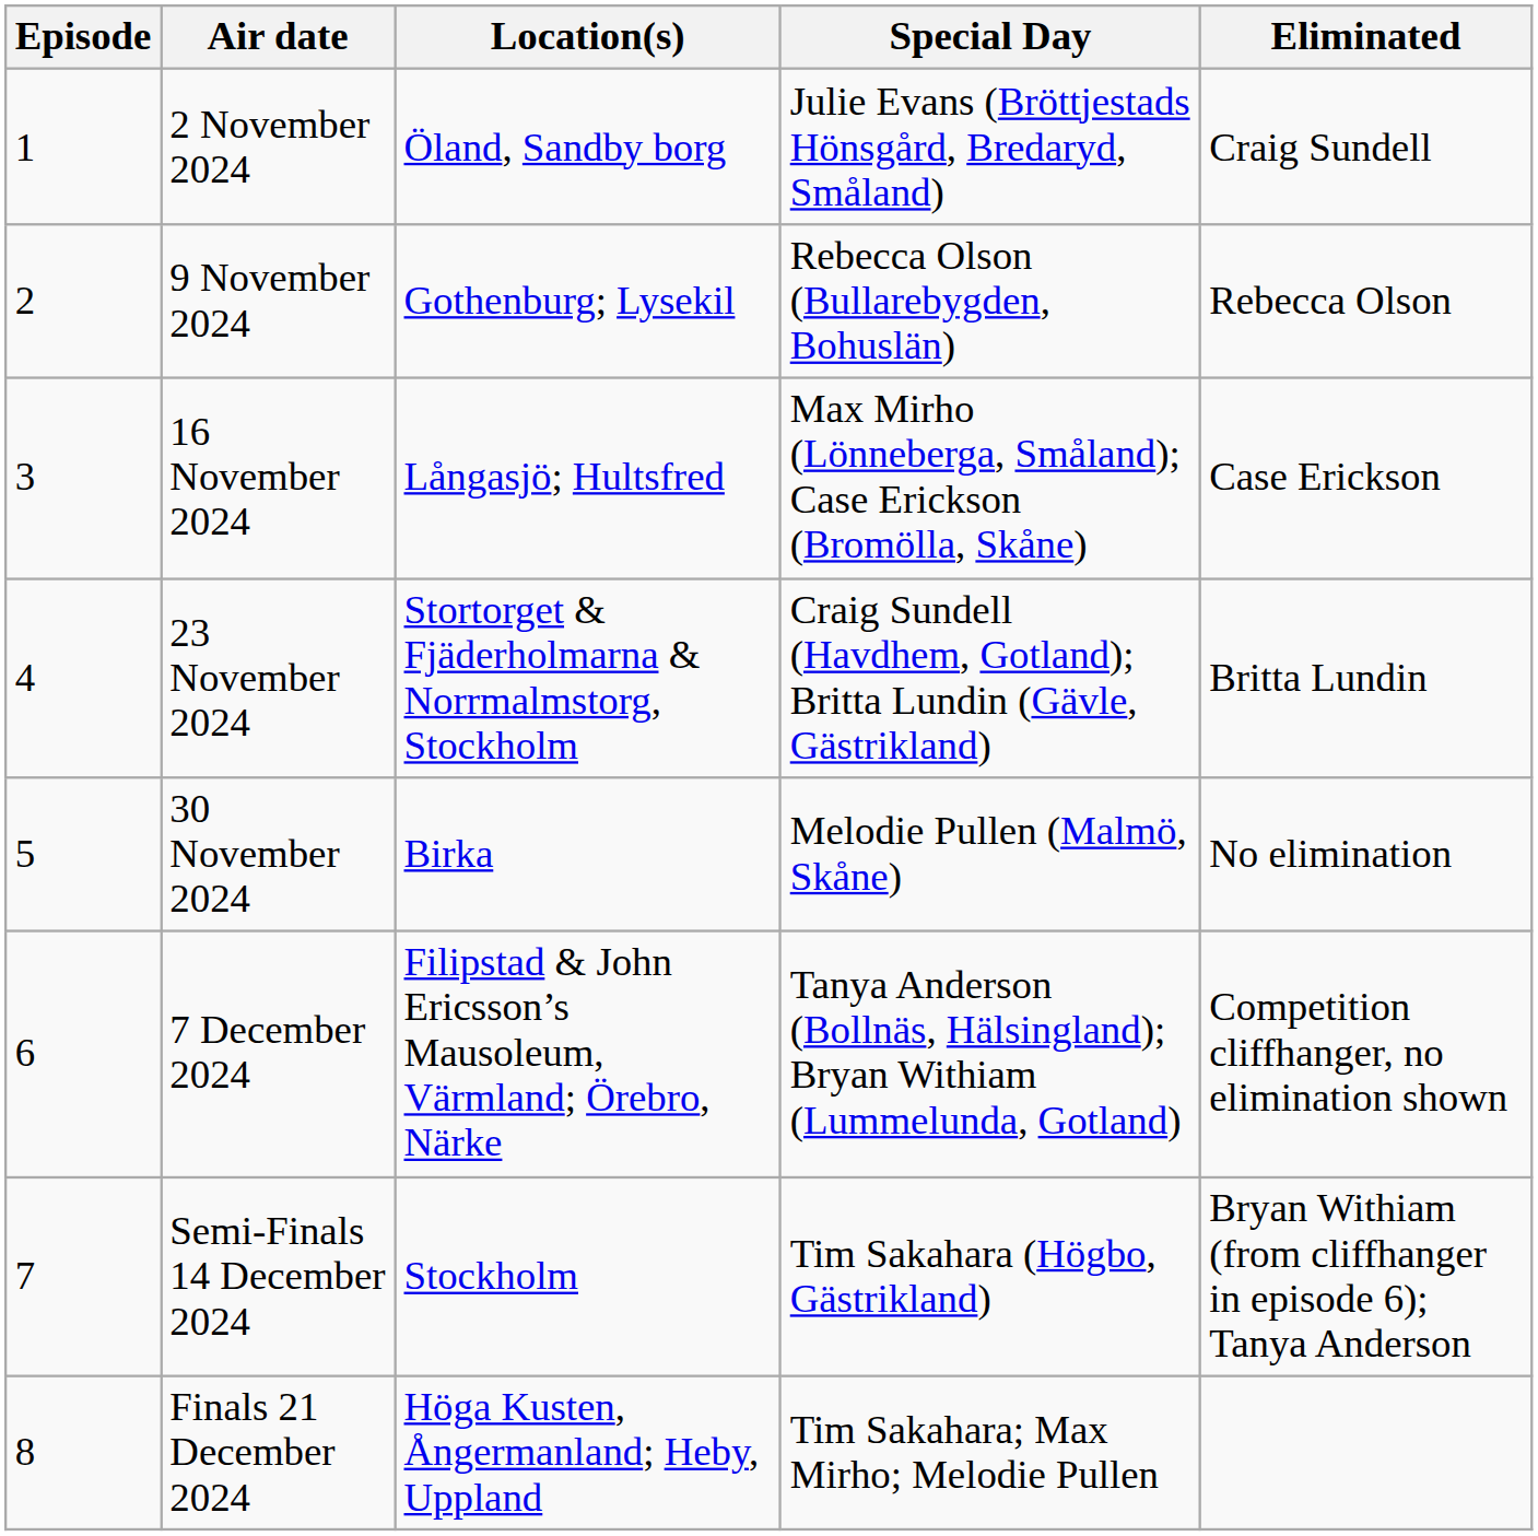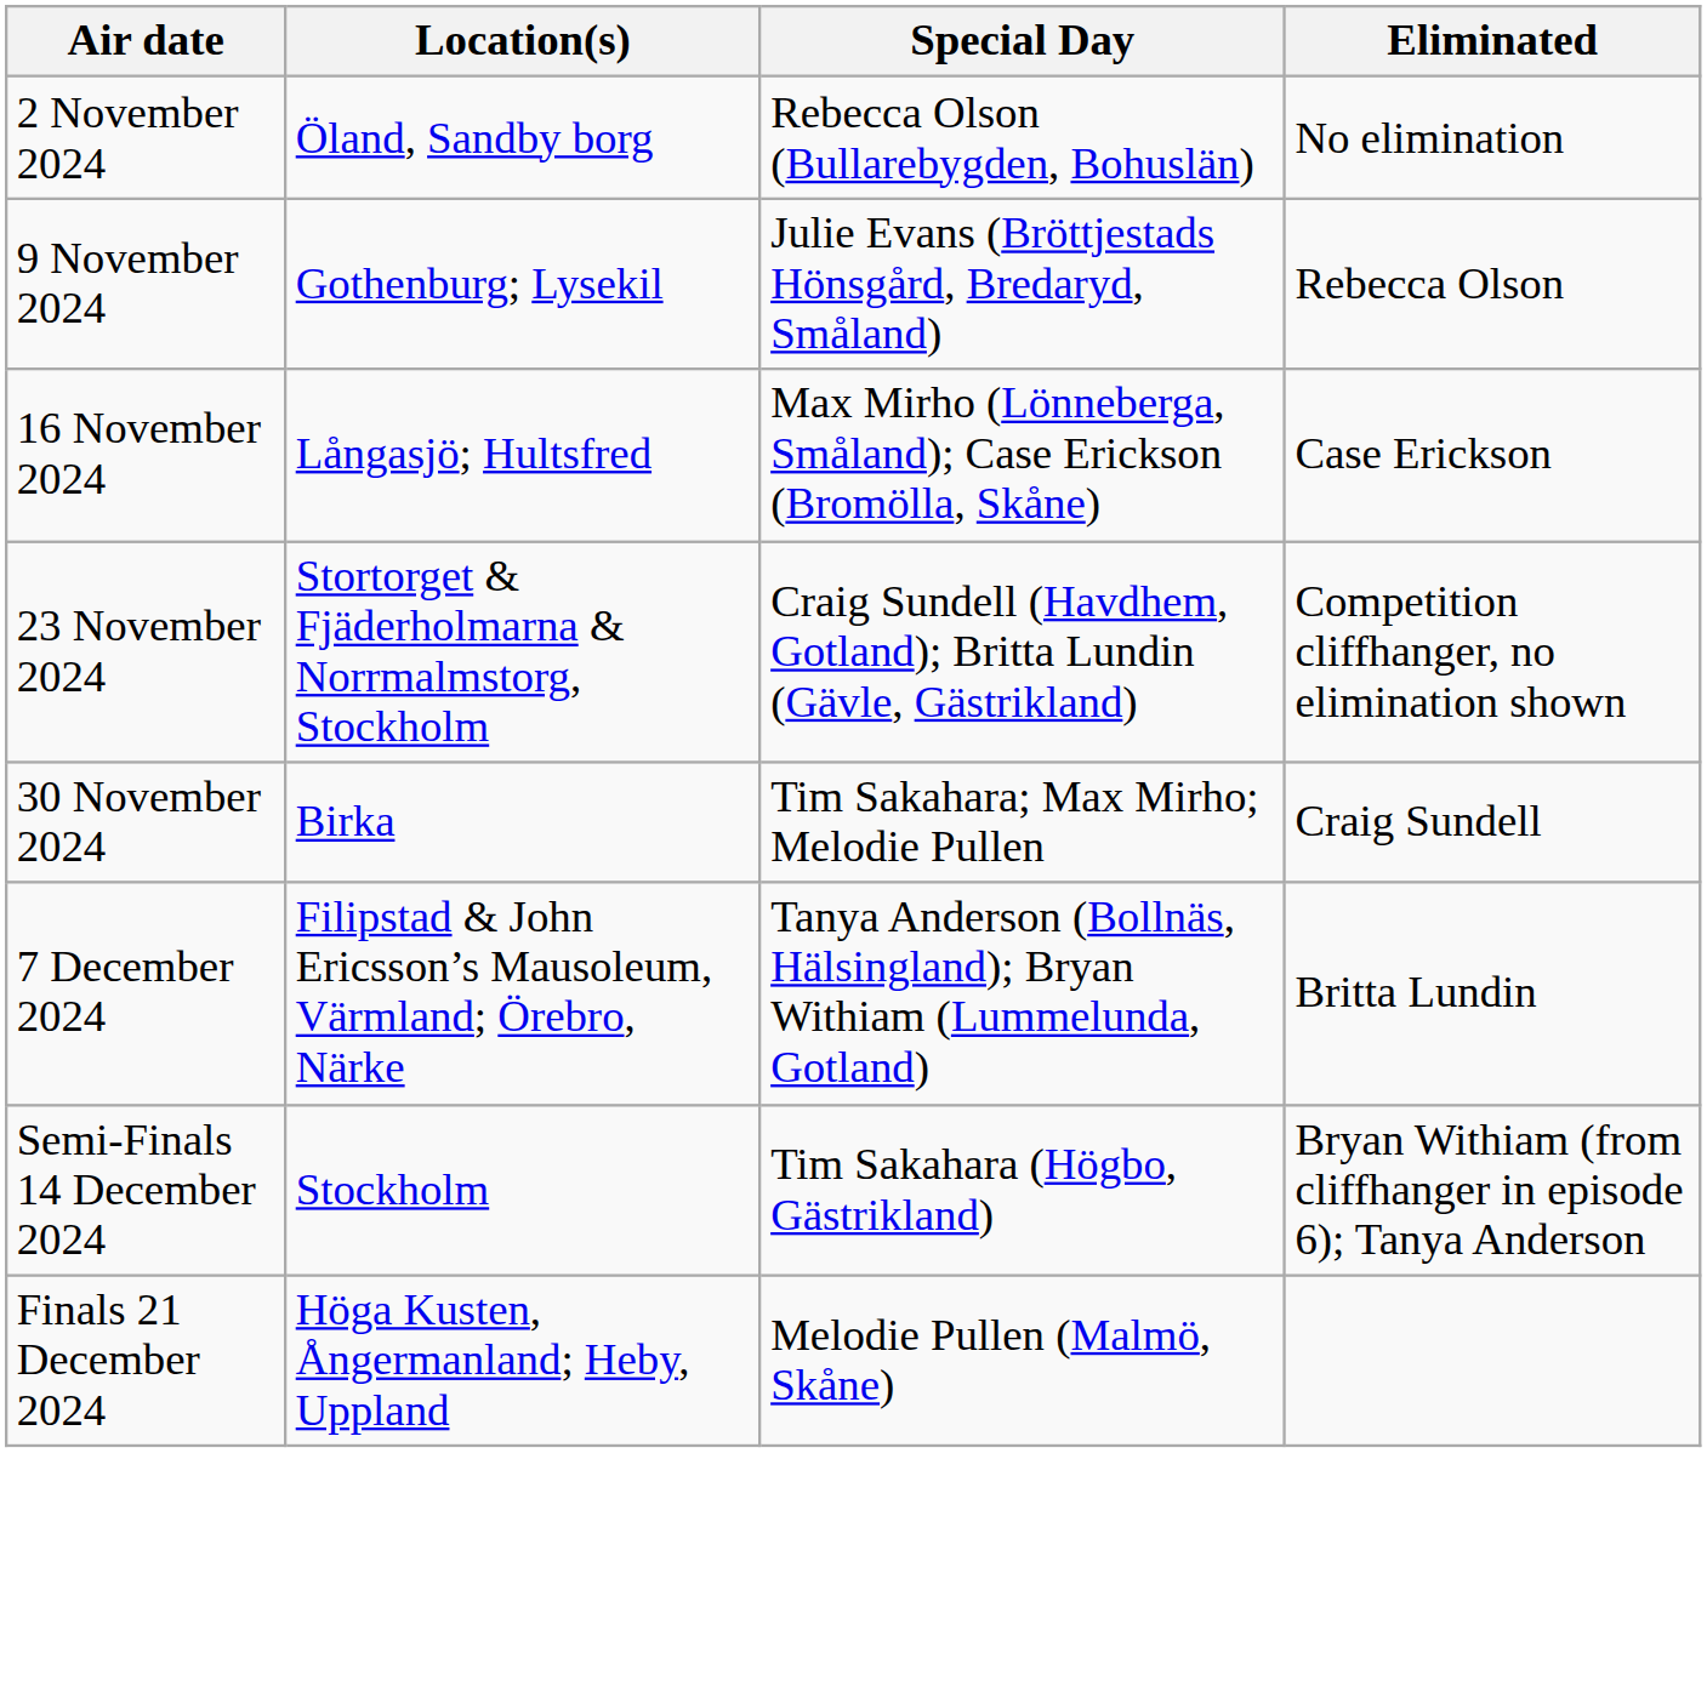 <table class="wikitable">
 <tr>
-<th>Episode</th>
 <th>Air date</th>
 <th>Location(s)</th>
 <th>Special Day</th>
 <th>Eliminated</th>
 </tr>
 <tr>
-<td>1</td>
 <td>2 November 2024</td>
 <td><a href='#'>Öland</a>, <a href='#'>Sandby borg</a></td>
-<td>Julie Evans (<a href='#'>Bröttjestads Hönsgård</a>, <a href='#'>Bredaryd</a>, <a href='#'>Småland</a>)</td>
-<td>Craig Sundell</td>
+<td>Rebecca Olson (<a href='#'>Bullarebygden</a>, <a href='#'>Bohuslän</a>)</td>
+<td>No elimination</td>
 </tr>
 <tr>
-<td>2</td>
 <td>9 November 2024</td>
 <td><a href='#'>Gothenburg</a>; <a href='#'>Lysekil</a></td>
-<td>Rebecca Olson (<a href='#'>Bullarebygden</a>, <a href='#'>Bohuslän</a>)</td>
+<td>Julie Evans (<a href='#'>Bröttjestads Hönsgård</a>, <a href='#'>Bredaryd</a>, <a href='#'>Småland</a>)</td>
 <td>Rebecca Olson</td>
 </tr>
 <tr>
-<td>3</td>
 <td>16 November 2024</td>
 <td><a href='#'>Långasjö</a>; <a href='#'>Hultsfred</a></td>
 <td>Max Mirho (<a href='#'>Lönneberga</a>, <a href='#'>Småland</a>); Case Erickson (<a href='#'>Bromölla</a>, <a href='#'>Skåne</a>)</td>
 <td>Case Erickson</td>
 </tr>
 <tr>
-<td>4</td>
 <td>23 November 2024</td>
 <td><a href='#'>Stortorget</a> & <a href='#'>Fjäderholmarna</a> & <a href='#'>Norrmalmstorg</a>, <a href='#'>Stockholm</a></td>
 <td>Craig Sundell (<a href='#'>Havdhem</a>, <a href='#'>Gotland</a>); Britta Lundin (<a href='#'>Gävle</a>, <a href='#'>Gästrikland</a>)</td>
+<td>Competition cliffhanger, no elimination shown</td>
+</tr>
+<tr>
+<td>30 November 2024</td>
+<td><a href='#'>Birka</a></td>
+<td>Tim Sakahara; Max Mirho; Melodie Pullen</td>
+<td>Craig Sundell</td>
+</tr>
+<tr>
+<td>7 December 2024</td>
+<td><a href='#'>Filipstad</a> & John Ericsson’s Mausoleum, <a href='#'>Värmland</a>; <a href='#'>Örebro</a>, <a href='#'>Närke</a></td>
+<td>Tanya Anderson (<a href='#'>Bollnäs</a>, <a href='#'>Hälsingland</a>); Bryan Withiam (<a href='#'>Lummelunda</a>, <a href='#'>Gotland</a>)</td>
 <td>Britta Lundin</td>
 </tr>
 <tr>
-<td>5</td>
-<td>30 November 2024</td>
-<td><a href='#'>Birka</a></td>
-<td>Melodie Pullen (<a href='#'>Malmö</a>, <a href='#'>Skåne</a>)</td>
-<td>No elimination</td>
-</tr>
-<tr>
-<td>6</td>
-<td>7 December 2024</td>
-<td><a href='#'>Filipstad</a> & John Ericsson’s Mausoleum, <a href='#'>Värmland</a>; <a href='#'>Örebro</a>, <a href='#'>Närke</a></td>
-<td>Tanya Anderson (<a href='#'>Bollnäs</a>, <a href='#'>Hälsingland</a>); Bryan Withiam (<a href='#'>Lummelunda</a>, <a href='#'>Gotland</a>)</td>
-<td>Competition cliffhanger, no elimination shown</td>
-</tr>
-<tr>
-<td>7</td>
 <td>Semi-Finals 14 December 2024</td>
 <td><a href='#'>Stockholm</a></td>
 <td>Tim Sakahara (<a href='#'>Högbo</a>, <a href='#'>Gästrikland</a>)</td>
 <td>Bryan Withiam (from cliffhanger in episode 6); Tanya Anderson</td>
 </tr>
 <tr>
-<td>8</td>
 <td>Finals 21 December 2024</td>
 <td><a href='#'>Höga Kusten</a>, <a href='#'>Ångermanland</a>; <a href='#'>Heby</a>, <a href='#'>Uppland</a></td>
-<td>Tim Sakahara; Max Mirho; Melodie Pullen</td>
+<td>Melodie Pullen (<a href='#'>Malmö</a>, <a href='#'>Skåne</a>)</td>
 <td></td>
 </tr>
 </table>
